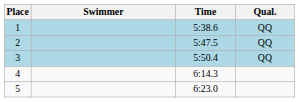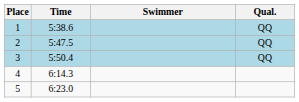 <table class=wikitable style="text-align:center">
 <tr>
 <th>Place</th>
+<th width=90>Time</th>
 <th width=230>Swimmer</th>
-<th width=90>Time</th>
 <th width=90>Qual.</th>
 </tr>
 <tr bgcolor=lightblue>
 <td>1</td>
+<td>5:38.6</td>
 <td align=left></td>
-<td>5:38.6</td>
 <td>QQ</td>
 </tr>
 <tr bgcolor=lightblue>
 <td>2</td>
+<td>5:47.5</td>
 <td align=left></td>
-<td>5:47.5</td>
 <td>QQ</td>
 </tr>
 <tr bgcolor=lightblue>
 <td>3</td>
+<td>5:50.4</td>
 <td align=left></td>
-<td>5:50.4</td>
 <td>QQ</td>
 </tr>
 <tr>
 <td>4</td>
+<td>6:14.3</td>
 <td align=left></td>
-<td>6:14.3</td>
 <td></td>
 </tr>
 <tr>
 <td>5</td>
+<td>6:23.0</td>
 <td align=left></td>
-<td>6:23.0</td>
 <td></td>
 </tr>
 </table>
